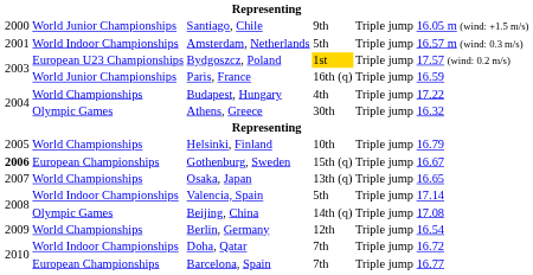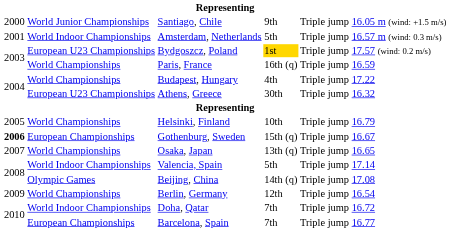 <table>
 <tr>
 <th colspan="6">Representing </th>
 </tr>
 <tr>
 <td>2000</td>
 <td><a href='#'>World Junior Championships</a></td>
 <td><a href='#'>Santiago</a>, <a href='#'>Chile</a></td>
 <td>9th</td>
 <td>Triple jump</td>
 <td><a href='#'>16.05 m</a>  <small>(wind: +1.5 m/s)</small></td>
 </tr>
 <tr>
 <td>2001</td>
 <td><a href='#'>World Indoor Championships</a></td>
 <td><a href='#'>Amsterdam</a>, <a href='#'>Netherlands</a></td>
 <td>5th</td>
 <td>Triple jump</td>
 <td><a href='#'>16.57 m</a> <small>(wind: 0.3 m/s)</small></td>
 </tr>
 <tr>
 <td rowspan=2>2003</td>
 <td><a href='#'>European U23 Championships</a></td>
 <td><a href='#'>Bydgoszcz</a>, <a href='#'>Poland</a></td>
 <td bgcolor=gold>1st</td>
 <td>Triple jump</td>
 <td><a href='#'>17.57</a> <small>(wind: 0.2 m/s)</small></td>
 </tr>
 <tr>
-<td><a href='#'>World Junior Championships</a></td>
+<td><a href='#'>World Championships</a></td>
 <td><a href='#'>Paris</a>, <a href='#'>France</a></td>
 <td>16th (q)</td>
 <td>Triple jump</td>
 <td><a href='#'>16.59</a></td>
 </tr>
 <tr>
 <td rowspan=2>2004</td>
 <td><a href='#'>World Championships</a></td>
 <td><a href='#'>Budapest</a>, <a href='#'>Hungary</a></td>
 <td>4th</td>
 <td>Triple jump</td>
 <td><a href='#'>17.22</a></td>
 </tr>
 <tr>
-<td><a href='#'>Olympic Games</a></td>
+<td><a href='#'>European U23 Championships</a></td>
 <td><a href='#'>Athens</a>, <a href='#'>Greece</a></td>
 <td>30th</td>
 <td>Triple jump</td>
 <td><a href='#'>16.32</a></td>
 </tr>
 <tr>
 <th colspan="6">Representing </th>
 </tr>
 <tr>
 <td>2005</td>
 <td><a href='#'>World Championships</a></td>
 <td><a href='#'>Helsinki</a>, <a href='#'>Finland</a></td>
 <td>10th</td>
 <td>Triple jump</td>
 <td><a href='#'>16.79</a></td>
 </tr>
 <tr>
 <td><strong>2006</strong></td>
 <td><a href='#'>European Championships</a></td>
 <td><a href='#'>Gothenburg</a>, <a href='#'>Sweden</a></td>
 <td>15th (q)</td>
 <td>Triple jump</td>
 <td><a href='#'>16.67</a></td>
 </tr>
 <tr>
 <td>2007</td>
 <td><a href='#'>World Championships</a></td>
 <td><a href='#'>Osaka</a>, <a href='#'>Japan</a></td>
 <td>13th (q)</td>
 <td>Triple jump</td>
 <td><a href='#'>16.65</a></td>
 </tr>
 <tr>
 <td rowspan=2>2008</td>
 <td><a href='#'>World Indoor Championships</a></td>
 <td><a href='#'>Valencia, Spain</a></td>
 <td>5th</td>
 <td>Triple jump</td>
 <td><a href='#'>17.14</a></td>
 </tr>
 <tr>
 <td><a href='#'>Olympic Games</a></td>
 <td><a href='#'>Beijing</a>, <a href='#'>China</a></td>
 <td>14th (q)</td>
 <td>Triple jump</td>
 <td><a href='#'>17.08</a></td>
 </tr>
 <tr>
 <td>2009</td>
 <td><a href='#'>World Championships</a></td>
 <td><a href='#'>Berlin</a>, <a href='#'>Germany</a></td>
 <td>12th</td>
 <td>Triple jump</td>
 <td><a href='#'>16.54</a></td>
 </tr>
 <tr>
 <td rowspan=2>2010</td>
 <td><a href='#'>World Indoor Championships</a></td>
 <td><a href='#'>Doha</a>, <a href='#'>Qatar</a></td>
 <td>7th</td>
 <td>Triple jump</td>
 <td><a href='#'>16.72</a></td>
 </tr>
 <tr>
 <td><a href='#'>European Championships</a></td>
 <td><a href='#'>Barcelona</a>, <a href='#'>Spain</a></td>
 <td>7th</td>
 <td>Triple jump</td>
 <td><a href='#'>16.77</a></td>
 </tr>
 </table>
